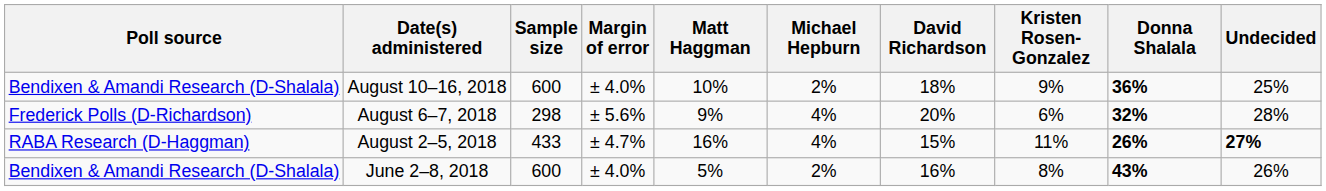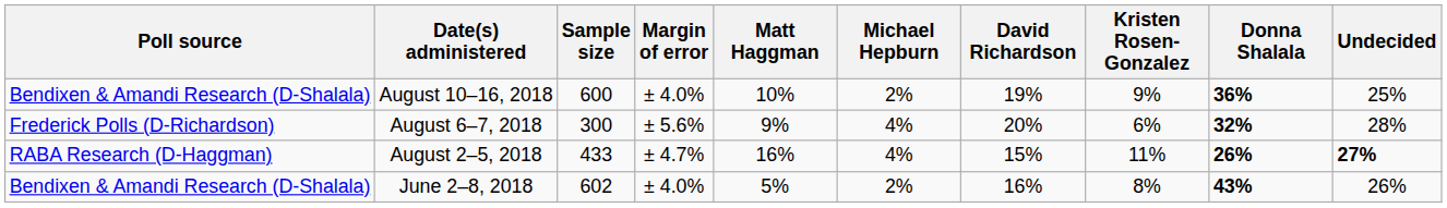 <table class="wikitable">
 <tr>
 <th>Poll source</th>
 <th>Date(s)<br>administered</th>
 <th>Sample<br>size</th>
 <th>Margin<br>of error</th>
 <th style="width:95px;">Matt<br>Haggman</th>
 <th style="width:95px;">Michael<br>Hepburn</th>
 <th style="width:95px;">David<br>Richardson</th>
 <th style="width:95px;">Kristen<br>Rosen-Gonzalez</th>
 <th style="width:95px;">Donna<br>Shalala</th>
 <th>Undecided</th>
 </tr>
 <tr>
 <td><a href='#'>Bendixen & Amandi Research (D-Shalala)</a></td>
 <td align=center>August 10–16, 2018</td>
 <td align=center>600</td>
 <td align=center>± 4.0%</td>
 <td align=center>10%</td>
 <td align=center>2%</td>
-<td align=center>18%</td>
+<td align=center>19%</td>
 <td align=center>9%</td>
 <td><strong>36%</strong></td>
 <td align=center>25%</td>
 </tr>
 <tr>
 <td><a href='#'>Frederick Polls (D-Richardson)</a></td>
 <td align=center>August 6–7, 2018</td>
-<td align=center>298</td>
+<td align=center>300</td>
 <td align=center>± 5.6%</td>
 <td align=center>9%</td>
 <td align=center>4%</td>
 <td align=center>20%</td>
 <td align=center>6%</td>
 <td><strong>32%</strong></td>
 <td align=center>28%</td>
 </tr>
 <tr>
 <td><a href='#'>RABA Research (D-Haggman)</a></td>
 <td align=center>August 2–5, 2018</td>
 <td align=center>433</td>
 <td align=center>± 4.7%</td>
 <td align=center>16%</td>
 <td align=center>4%</td>
 <td align=center>15%</td>
 <td align=center>11%</td>
 <td><strong>26%</strong></td>
 <td><strong>27%</strong></td>
 </tr>
 <tr>
 <td><a href='#'>Bendixen & Amandi Research (D-Shalala)</a></td>
 <td align=center>June 2–8, 2018</td>
-<td align=center>600</td>
+<td align=center>602</td>
 <td align=center>± 4.0%</td>
 <td align=center>5%</td>
 <td align=center>2%</td>
 <td align=center>16%</td>
 <td align=center>8%</td>
 <td><strong>43%</strong></td>
 <td align=center>26%</td>
 </tr>
 </table>
